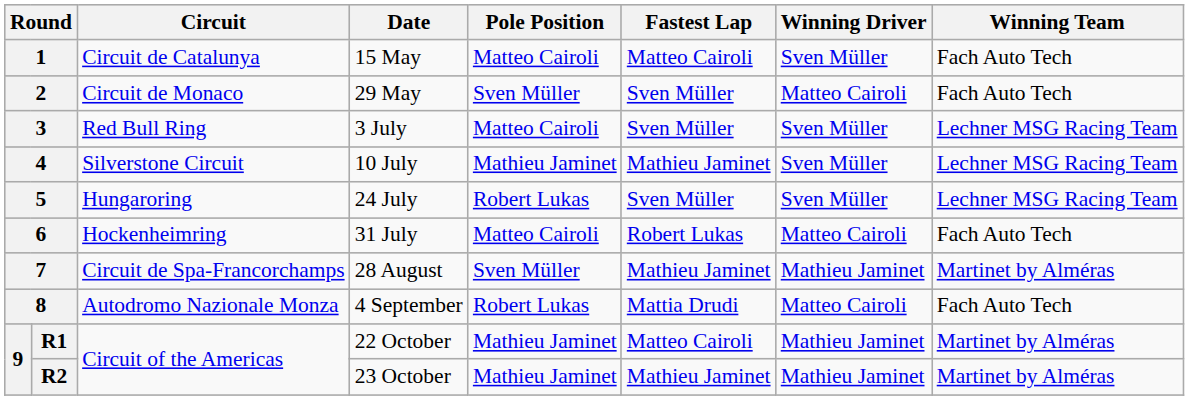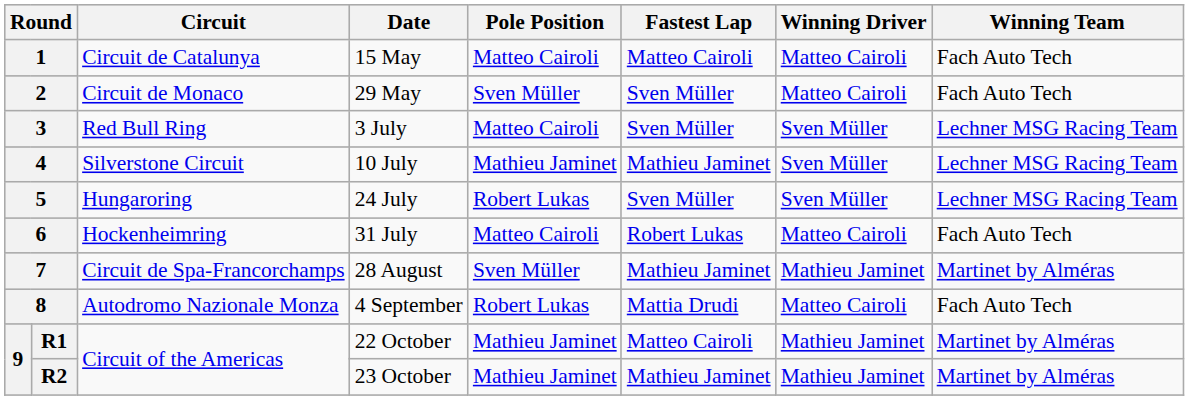 <table class="wikitable" style="font-size: 85%">
 <tr>
 <th colspan=2>Round</th>
 <th>Circuit</th>
 <th>Date</th>
 <th>Pole Position</th>
 <th>Fastest Lap</th>
 <th>Winning Driver</th>
 <th>Winning Team</th>
 </tr>
 <tr>
 <th colspan=2>1</th>
 <td> <a href='#'>Circuit de Catalunya</a></td>
 <td>15 May</td>
 <td> <a href='#'>Matteo Cairoli</a></td>
 <td> <a href='#'>Matteo Cairoli</a></td>
-<td> <a href='#'>Sven Müller</a></td>
+<td> <a href='#'>Matteo Cairoli</a></td>
 <td> Fach Auto Tech</td>
 </tr>
 <tr>
 <th colspan=2>2</th>
 <td> <a href='#'>Circuit de Monaco</a></td>
 <td>29 May</td>
 <td> <a href='#'>Sven Müller</a></td>
 <td> <a href='#'>Sven Müller</a></td>
 <td> <a href='#'>Matteo Cairoli</a></td>
 <td> Fach Auto Tech</td>
 </tr>
 <tr>
 <th colspan=2>3</th>
 <td> <a href='#'>Red Bull Ring</a></td>
 <td>3 July</td>
 <td> <a href='#'>Matteo Cairoli</a></td>
 <td> <a href='#'>Sven Müller</a></td>
 <td> <a href='#'>Sven Müller</a></td>
 <td> <a href='#'>Lechner MSG Racing Team</a></td>
 </tr>
 <tr>
 <th colspan=2>4</th>
 <td> <a href='#'>Silverstone Circuit</a></td>
 <td>10 July</td>
 <td> <a href='#'>Mathieu Jaminet</a></td>
 <td> <a href='#'>Mathieu Jaminet</a></td>
 <td> <a href='#'>Sven Müller</a></td>
 <td> <a href='#'>Lechner MSG Racing Team</a></td>
 </tr>
 <tr>
 <th colspan=2>5</th>
 <td> <a href='#'>Hungaroring</a></td>
 <td>24 July</td>
 <td> <a href='#'>Robert Lukas</a></td>
 <td> <a href='#'>Sven Müller</a></td>
 <td> <a href='#'>Sven Müller</a></td>
 <td> <a href='#'>Lechner MSG Racing Team</a></td>
 </tr>
 <tr>
 <th colspan=2>6</th>
 <td> <a href='#'>Hockenheimring</a></td>
 <td>31 July</td>
 <td> <a href='#'>Matteo Cairoli</a></td>
 <td> <a href='#'>Robert Lukas</a></td>
 <td> <a href='#'>Matteo Cairoli</a></td>
 <td> Fach Auto Tech</td>
 </tr>
 <tr>
 <th colspan=2>7</th>
 <td> <a href='#'>Circuit de Spa-Francorchamps</a></td>
 <td>28 August</td>
 <td> <a href='#'>Sven Müller</a></td>
 <td> <a href='#'>Mathieu Jaminet</a></td>
 <td> <a href='#'>Mathieu Jaminet</a></td>
 <td> <a href='#'>Martinet by Alméras</a></td>
 </tr>
 <tr>
 <th colspan=2>8</th>
 <td> <a href='#'>Autodromo Nazionale Monza</a></td>
 <td>4 September</td>
 <td> <a href='#'>Robert Lukas</a></td>
 <td> <a href='#'>Mattia Drudi</a></td>
 <td> <a href='#'>Matteo Cairoli</a></td>
 <td> Fach Auto Tech</td>
 </tr>
 <tr>
 <th rowspan=2>9</th>
 <th>R1</th>
 <td rowspan=2> <a href='#'>Circuit of the Americas</a></td>
 <td>22 October</td>
 <td> <a href='#'>Mathieu Jaminet</a></td>
 <td> <a href='#'>Matteo Cairoli</a></td>
 <td> <a href='#'>Mathieu Jaminet</a></td>
 <td> <a href='#'>Martinet by Alméras</a></td>
 </tr>
 <tr>
 <th>R2</th>
 <td>23 October</td>
 <td> <a href='#'>Mathieu Jaminet</a></td>
 <td> <a href='#'>Mathieu Jaminet</a></td>
 <td> <a href='#'>Mathieu Jaminet</a></td>
 <td> <a href='#'>Martinet by Alméras</a></td>
 </tr>
 </table>
